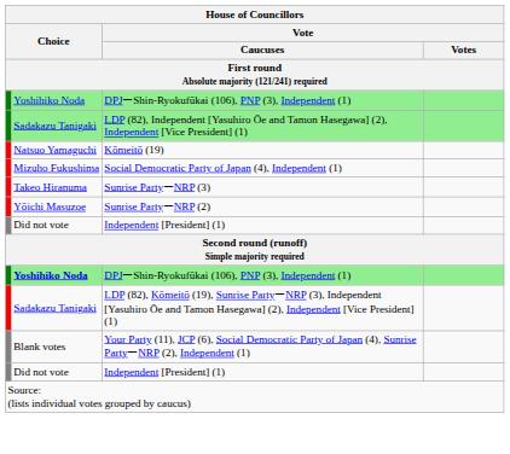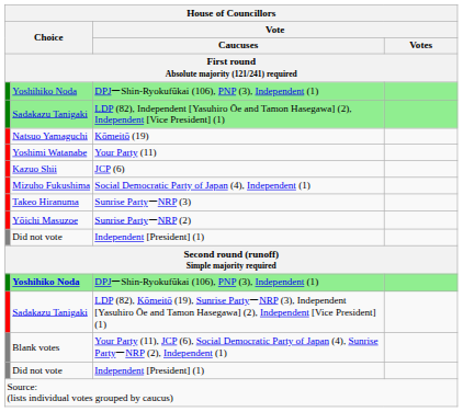 <table class="wikitable" style="font-size:90%;">
 <tr>
 <th colspan="4">House of Councillors</th>
 </tr>
 <tr>
 <th align="left" rowspan="2" colspan="2" width="100">Choice</th>
 <th colspan="2">Vote</th>
 </tr>
 <tr>
 <th width="415">Caucuses</th>
 <th width="100">Votes</th>
 </tr>
 <tr>
 <th bgcolor="#E9E9E9" align="center" colspan="4">First round <br> <small>Absolute majority (121/241) required</small></th>
 </tr>
 <tr style="background:lightgreen;">
 <td width="1" bgcolor="green"></td>
 <td align="left"><a href='#'>Yoshihiko Noda</a></td>
 <td><a href='#'>DPJ</a>ーShin-Ryokufūkai (106), <a href='#'>PNP</a> (3), <a href='#'>Independent</a> (1)</td>
 <td></td>
 </tr>
 <tr style="background:lightgreen;">
 <td width="1" bgcolor="green"></td>
 <td align="left"><a href='#'>Sadakazu Tanigaki</a></td>
 <td><a href='#'>LDP</a> (82), Independent [Yasuhiro Ōe and Tamon Hasegawa] (2), <a href='#'>Independent</a> [Vice President] (1)</td>
 <td></td>
 </tr>
 <tr>
 <td bgcolor="red"></td>
 <td align="left"><a href='#'>Natsuo Yamaguchi</a></td>
 <td><a href='#'>Kōmeitō</a> (19)</td>
+<td></td>
+</tr>
+<tr>
+<td bgcolor="red"></td>
+<td align="left"><a href='#'>Yoshimi Watanabe</a></td>
+<td><a href='#'>Your Party</a> (11)</td>
+<td></td>
+</tr>
+<tr>
+<td bgcolor="red"></td>
+<td align="left"><a href='#'>Kazuo Shii</a></td>
+<td><a href='#'>JCP</a> (6)</td>
 <td></td>
 </tr>
 <tr>
 <td bgcolor="red"></td>
 <td align="left"><a href='#'>Mizuho Fukushima</a></td>
 <td><a href='#'>Social Democratic Party of Japan</a> (4), <a href='#'>Independent</a> (1)</td>
 <td></td>
 </tr>
 <tr>
 <td bgcolor="red"></td>
 <td align="left"><a href='#'>Takeo Hiranuma</a></td>
 <td><a href='#'>Sunrise Party</a>ー<a href='#'>NRP</a> (3)</td>
 <td></td>
 </tr>
 <tr>
 <td bgcolor="red"></td>
 <td align="left"><a href='#'>Yōichi Masuzoe</a></td>
 <td><a href='#'>Sunrise Party</a>ー<a href='#'>NRP</a> (2)</td>
 <td></td>
 </tr>
 <tr>
 <td bgcolor="gray"></td>
 <td align="left">Did not vote</td>
 <td><a href='#'>Independent</a> [President] (1)</td>
 <td></td>
 </tr>
 <tr>
 <th bgcolor="#E9E9E9" align="center" colspan="4">Second round (runoff)<br><small>Simple majority required</small></th>
 </tr>
 <tr style="background:lightgreen;">
 <td width="1" bgcolor="green"></td>
 <td align="left"><strong><a href='#'>Yoshihiko Noda</a></strong></td>
 <td><a href='#'>DPJ</a>ーShin-Ryokufūkai (106), <a href='#'>PNP</a> (3), <a href='#'>Independent</a> (1)</td>
 <td></td>
 </tr>
 <tr>
 <td bgcolor="red"></td>
 <td align="left"><a href='#'>Sadakazu Tanigaki</a></td>
 <td><a href='#'>LDP</a> (82), <a href='#'>Kōmeitō</a> (19), <a href='#'>Sunrise Party</a>ー<a href='#'>NRP</a> (3), Independent [Yasuhiro Ōe and Tamon Hasegawa] (2), <a href='#'>Independent</a> [Vice President] (1)</td>
 <td></td>
 </tr>
 <tr>
 <td bgcolor="gray"></td>
 <td align="left">Blank votes</td>
 <td><a href='#'>Your Party</a> (11), <a href='#'>JCP</a> (6), <a href='#'>Social Democratic Party of Japan</a> (4), <a href='#'>Sunrise Party</a>ー<a href='#'>NRP</a> (2), <a href='#'>Independent</a> (1)</td>
 <td></td>
 </tr>
 <tr>
 <td bgcolor="gray"></td>
 <td align="left">Did not vote</td>
 <td><a href='#'>Independent</a> [President] (1)</td>
 <td></td>
 </tr>
 <tr>
 <td colspan="4">Source: <br> (lists individual votes grouped by caucus) <br></td>
 </tr>
 </table>
